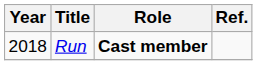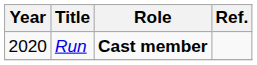 <table class="wikitable sortable">
 <tr>
 <th>Year</th>
 <th>Title</th>
 <th>Role</th>
 <th>Ref.</th>
 </tr>
 <tr>
-<td>2018</td>
+<td>2020</td>
 <td><em><a href='#'>Run</a></em></td>
 <td><strong>Cast member</strong></td>
 <td style="text-align:center;"></td>
 </tr>
 <tr>
 </tr>
 </table>
